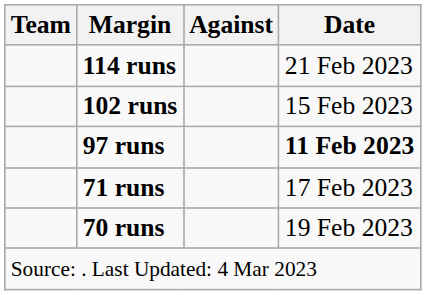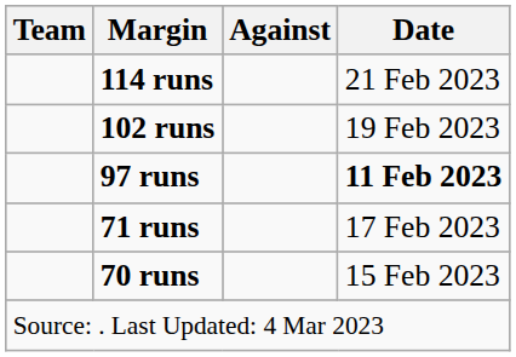 <table class="wikitable sortable" style="text-align:left">
 <tr>
 <th>Team</th>
 <th>Margin</th>
 <th>Against</th>
 <th class="unsortable">Date</th>
 </tr>
 <tr>
 <td></td>
 <td><strong>114 runs</strong></td>
 <td></td>
 <td>21 Feb 2023</td>
 </tr>
 <tr>
 <td></td>
 <td><strong>102 runs</strong></td>
 <td></td>
-<td>15 Feb 2023</td>
+<td>19 Feb 2023</td>
 </tr>
 <tr>
 <td></td>
 <td><strong>97 runs</strong></td>
 <td></td>
 <td><strong>11 Feb 2023</strong></td>
 </tr>
 <tr>
 <td></td>
 <td><strong>71 runs</strong></td>
 <td></td>
 <td>17 Feb 2023</td>
 </tr>
 <tr>
 <td></td>
 <td><strong>70 runs</strong></td>
 <td></td>
-<td>19 Feb 2023</td>
+<td>15 Feb 2023</td>
 </tr>
 <tr>
 <td colspan=5><small>Source: . Last Updated: 4 Mar 2023 </small></td>
 </tr>
 </table>
